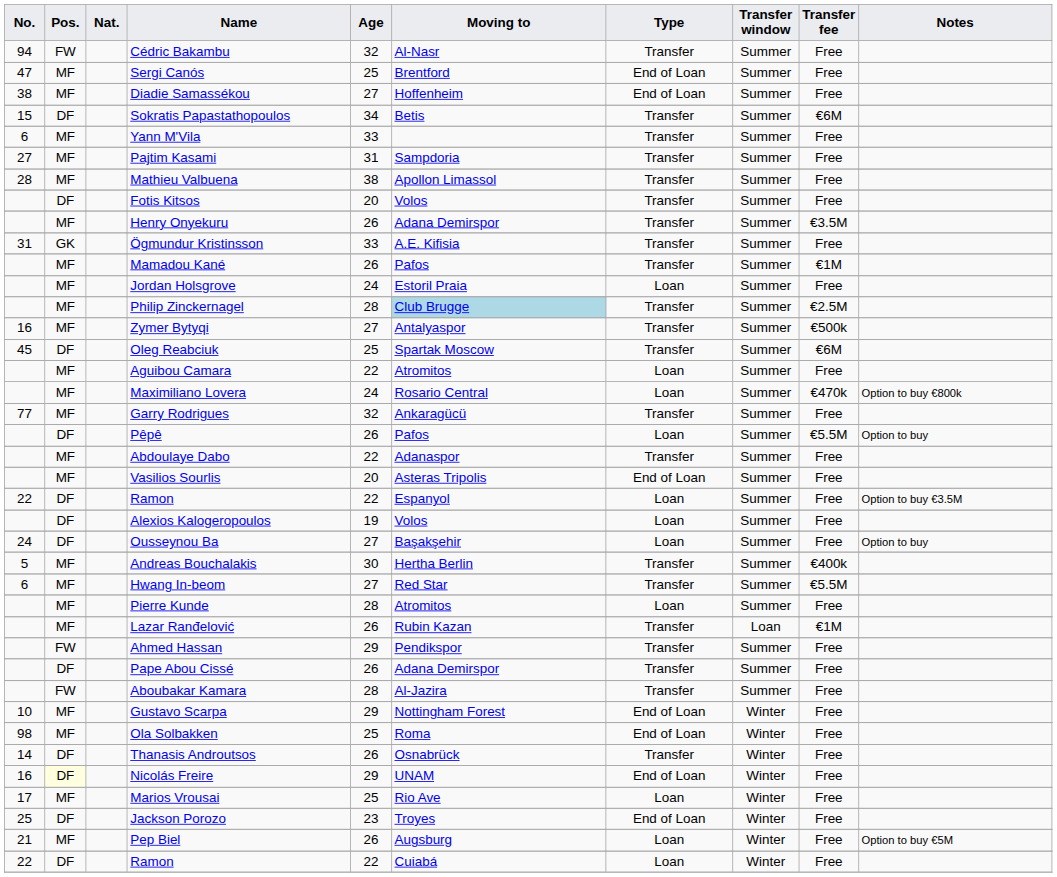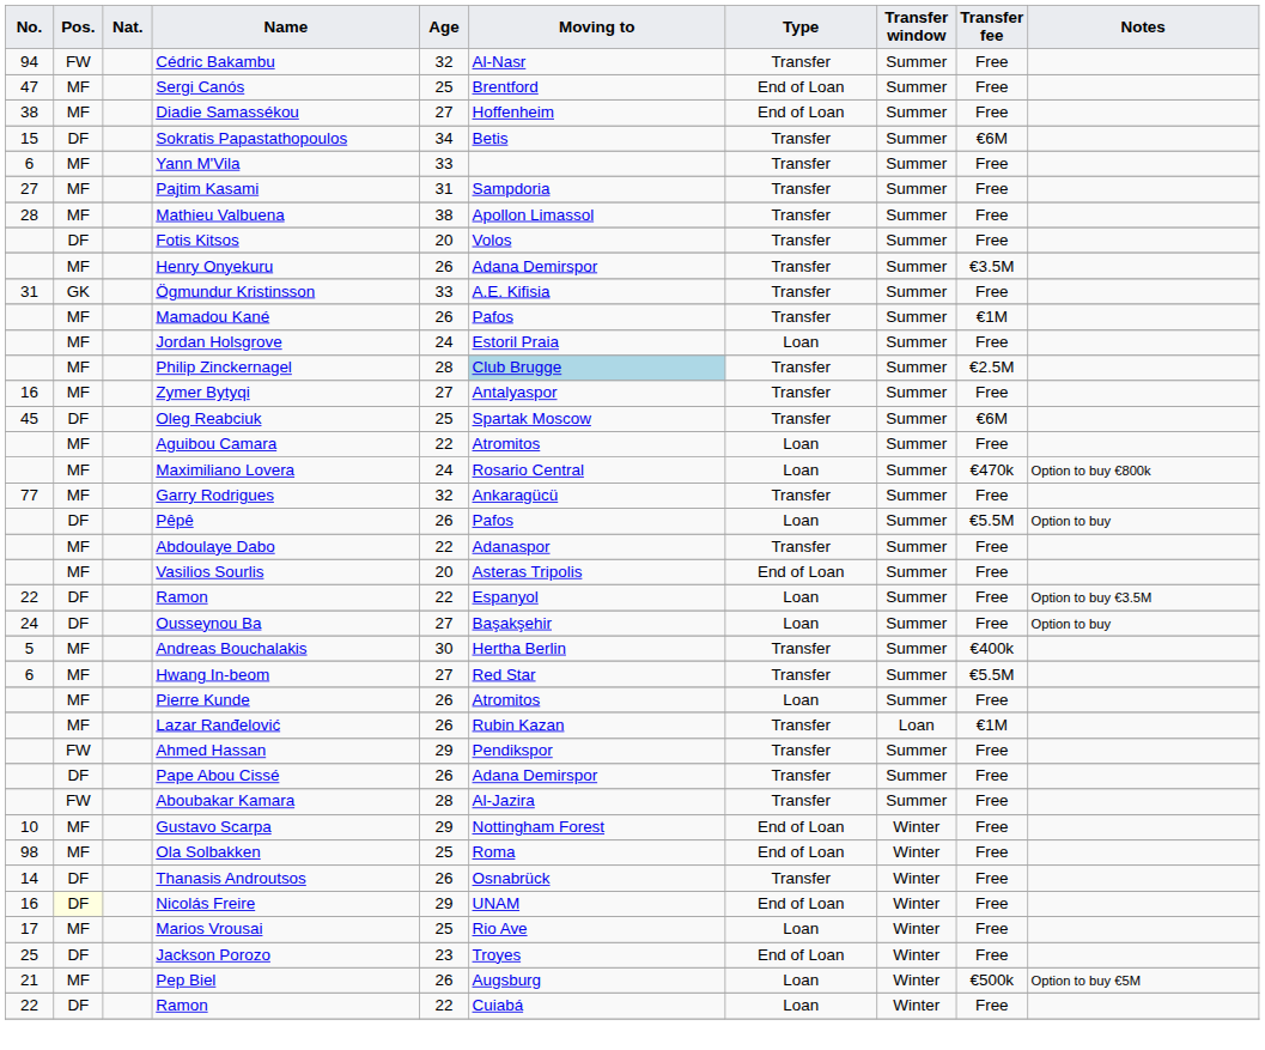 <table class="wikitable" style="text-align:center">
 <tr>
 <th style="background:#eaecf0; color:#000000; width:45px;">Νο.</th>
 <th style="background:#eaecf0; color:#000000; width:45px;">Pos.</th>
 <th style="background:#eaecf0; color:#000000; width:45px;">Nat.</th>
 <th style="background:#eaecf0; color:#000000; width:300px;">Name</th>
 <th style="background:#eaecf0; color:#000000; width:45px;">Age</th>
 <th style="background:#eaecf0; color:#000000; width:300px;">Moving to</th>
 <th style="background:#eaecf0; color:#000000; width:170px;">Type</th>
 <th style="background:#eaecf0; color:#000000; width:75px;">Transfer window</th>
 <th style="background:#eaecf0; color:#000000; width:55px;">Transfer fee</th>
 <th style="background:#eaecf0; color:#000000; width:280px;">Notes</th>
 </tr>
 <tr>
 <td>94</td>
 <td>FW</td>
 <td></td>
 <td style="text-align:left;"><a href='#'>Cédric Bakambu</a></td>
 <td>32</td>
 <td style="text-align:left;"> <a href='#'>Al-Nasr</a></td>
 <td>Transfer</td>
 <td>Summer</td>
 <td>Free</td>
 <td style="text-align:left;"></td>
 </tr>
 <tr>
 </tr>
 <tr>
 <td>47</td>
 <td>MF</td>
 <td></td>
 <td style="text-align:left;"><a href='#'>Sergi Canós</a></td>
 <td>25</td>
 <td style="text-align:left;"> <a href='#'>Brentford</a></td>
 <td>End of Loan</td>
 <td>Summer</td>
 <td>Free</td>
 <td style="text-align:left;"></td>
 </tr>
 <tr>
 </tr>
 <tr>
 <td>38</td>
 <td>MF</td>
 <td></td>
 <td style="text-align:left;"><a href='#'>Diadie Samassékou</a></td>
 <td>27</td>
 <td style="text-align:left;"> <a href='#'>Hoffenheim</a></td>
 <td>End of Loan</td>
 <td>Summer</td>
 <td>Free</td>
 <td style="text-align:left;"></td>
 </tr>
 <tr>
 </tr>
 <tr>
 <td>15</td>
 <td>DF</td>
 <td></td>
 <td style="text-align:left;"><a href='#'>Sokratis Papastathopoulos</a></td>
 <td>34</td>
 <td style="text-align:left;"> <a href='#'>Betis</a></td>
 <td>Transfer</td>
 <td>Summer</td>
 <td>€6M</td>
 <td style="text-align:left;"></td>
 </tr>
 <tr>
 </tr>
 <tr>
 <td>6</td>
 <td>MF</td>
 <td></td>
 <td style="text-align:left;"><a href='#'>Yann M'Vila</a></td>
 <td>33</td>
 <td style="text-align:left;"></td>
 <td>Transfer</td>
 <td>Summer</td>
 <td>Free</td>
 <td style="text-align:left;"></td>
 </tr>
 <tr>
 </tr>
 <tr>
 <td>27</td>
 <td>MF</td>
 <td></td>
 <td style="text-align:left;"><a href='#'>Pajtim Kasami</a></td>
 <td>31</td>
 <td style="text-align:left;"> <a href='#'>Sampdoria</a></td>
 <td>Transfer</td>
 <td>Summer</td>
 <td>Free</td>
 <td style="text-align:left;"></td>
 </tr>
 <tr>
 </tr>
 <tr>
 <td>28</td>
 <td>MF</td>
 <td></td>
 <td style="text-align:left;"><a href='#'>Mathieu Valbuena</a></td>
 <td>38</td>
 <td style="text-align:left;"> <a href='#'>Apollon Limassol</a></td>
 <td>Transfer</td>
 <td>Summer</td>
 <td>Free</td>
 <td style="text-align:left;"></td>
 </tr>
 <tr>
 </tr>
 <tr>
 <td></td>
 <td>DF</td>
 <td></td>
 <td style="text-align:left;"><a href='#'>Fotis Kitsos</a></td>
 <td>20</td>
 <td style="text-align:left;"> <a href='#'>Volos</a></td>
 <td>Transfer</td>
 <td>Summer</td>
 <td>Free</td>
 <td style="text-align:left;"></td>
 </tr>
 <tr>
 </tr>
 <tr>
 <td></td>
 <td>MF</td>
 <td></td>
 <td style="text-align:left;"><a href='#'>Henry Onyekuru</a></td>
 <td>26</td>
 <td style="text-align:left;"> <a href='#'>Adana Demirspor</a></td>
 <td>Transfer</td>
 <td>Summer</td>
 <td>€3.5M</td>
 <td style="text-align:left;"></td>
 </tr>
 <tr>
 </tr>
 <tr>
 <td>31</td>
 <td>GK</td>
 <td></td>
 <td style="text-align:left;"><a href='#'>Ögmundur Kristinsson</a></td>
 <td>33</td>
 <td style="text-align:left;"> <a href='#'>A.E. Kifisia</a></td>
 <td>Transfer</td>
 <td>Summer</td>
 <td>Free</td>
 <td style="text-align:left;"></td>
 </tr>
 <tr>
 </tr>
 <tr>
 <td></td>
 <td>MF</td>
 <td></td>
 <td style="text-align:left;"><a href='#'>Mamadou Kané</a></td>
 <td>26</td>
 <td style="text-align:left;"> <a href='#'>Pafos</a></td>
 <td>Transfer</td>
 <td>Summer</td>
 <td>€1M</td>
 <td style="text-align:left;"></td>
 </tr>
 <tr>
 </tr>
 <tr>
 <td></td>
 <td>MF</td>
 <td></td>
 <td style="text-align:left;"><a href='#'>Jordan Holsgrove</a></td>
 <td>24</td>
 <td style="text-align:left;"> <a href='#'>Estoril Praia</a></td>
 <td>Loan</td>
 <td>Summer</td>
 <td>Free</td>
 <td style="text-align:left;"></td>
 </tr>
 <tr>
 </tr>
 <tr>
 <td></td>
 <td>MF</td>
 <td></td>
 <td style="text-align:left;"><a href='#'>Philip Zinckernagel</a></td>
 <td>28</td>
 <td style="background: lightblue; text-align:left;"> <a href='#'>Club Brugge</a></td>
 <td>Transfer</td>
 <td>Summer</td>
 <td>€2.5M</td>
 <td style="text-align:left;"></td>
 </tr>
 <tr>
 </tr>
 <tr>
 <td>16</td>
 <td>MF</td>
 <td></td>
 <td style="text-align:left;"><a href='#'>Zymer Bytyqi</a></td>
 <td>27</td>
 <td style="text-align:left;"> <a href='#'>Antalyaspor</a></td>
 <td>Transfer</td>
 <td>Summer</td>
-<td>€500k</td>
+<td>Free</td>
 <td style="text-align:left;"></td>
 </tr>
 <tr>
 </tr>
 <tr>
 <td>45</td>
 <td>DF</td>
 <td></td>
 <td style="text-align:left;"><a href='#'>Oleg Reabciuk</a></td>
 <td>25</td>
 <td style="text-align:left;"> <a href='#'>Spartak Moscow</a></td>
 <td>Transfer</td>
 <td>Summer</td>
 <td>€6M</td>
 <td style="text-align:left;"></td>
 </tr>
 <tr>
 </tr>
 <tr>
 <td></td>
 <td>MF</td>
 <td></td>
 <td style="text-align:left;"><a href='#'>Aguibou Camara</a></td>
 <td>22</td>
 <td style="text-align:left;"> <a href='#'>Atromitos</a></td>
 <td>Loan</td>
 <td>Summer</td>
 <td>Free</td>
 <td style="text-align:left;"></td>
 </tr>
 <tr>
 <td></td>
 <td>MF</td>
 <td></td>
 <td style="text-align:left;"><a href='#'>Maximiliano Lovera</a></td>
 <td>24</td>
 <td style="text-align:left;"> <a href='#'>Rosario Central</a></td>
 <td>Loan</td>
 <td>Summer</td>
 <td>€470k</td>
 <td style="text-align:left;"><small>Option to buy €800k</small></td>
 </tr>
 <tr>
 </tr>
 <tr>
 <td>77</td>
 <td>MF</td>
 <td></td>
 <td style="text-align:left;"><a href='#'>Garry Rodrigues</a></td>
 <td>32</td>
 <td style="text-align:left;"> <a href='#'>Ankaragücü</a></td>
 <td>Transfer</td>
 <td>Summer</td>
 <td>Free</td>
 <td style="text-align:left;"></td>
 </tr>
 <tr>
 </tr>
 <tr>
 <td></td>
 <td>DF</td>
 <td></td>
 <td style="text-align:left;"><a href='#'>Pêpê</a></td>
 <td>26</td>
 <td style="text-align:left;"> <a href='#'>Pafos</a></td>
 <td>Loan</td>
 <td>Summer</td>
 <td>€5.5M</td>
 <td style="text-align:left;"><small>Option to buy</small></td>
 </tr>
 <tr>
 </tr>
 <tr>
 <td></td>
 <td>MF</td>
 <td></td>
 <td style="text-align:left;"><a href='#'>Abdoulaye Dabo</a></td>
 <td>22</td>
 <td style="text-align:left;"> <a href='#'>Adanaspor</a></td>
 <td>Transfer</td>
 <td>Summer</td>
 <td>Free</td>
 <td style="text-align:left;"></td>
 </tr>
 <tr>
 </tr>
 <tr>
 <td></td>
 <td>MF</td>
 <td></td>
 <td style="text-align:left;"><a href='#'>Vasilios Sourlis</a></td>
 <td>20</td>
 <td style="text-align:left;"> <a href='#'>Asteras Tripolis</a></td>
 <td>End of Loan</td>
 <td>Summer</td>
 <td>Free</td>
 <td style="text-align:left;"></td>
 </tr>
 <tr>
 </tr>
 <tr>
 <td>22</td>
 <td>DF</td>
 <td></td>
 <td style="text-align:left;"><a href='#'>Ramon</a></td>
 <td>22</td>
 <td style="text-align:left;"> <a href='#'>Espanyol</a></td>
 <td>Loan</td>
 <td>Summer</td>
 <td>Free</td>
 <td style="text-align:left;"><small>Option to buy €3.5M</small></td>
 </tr>
 <tr>
 </tr>
 <tr>
-<td></td>
-<td>DF</td>
-<td></td>
-<td style="text-align:left;"><a href='#'>Alexios Kalogeropoulos</a></td>
-<td>19</td>
-<td style="text-align:left;"> <a href='#'>Volos</a></td>
-<td>Loan</td>
-<td>Summer</td>
-<td>Free</td>
-<td style="text-align:left;"></td>
-</tr>
-<tr>
 </tr>
 <tr>
 <td>24</td>
 <td>DF</td>
 <td></td>
 <td style="text-align:left;"><a href='#'>Ousseynou Ba</a></td>
 <td>27</td>
 <td style="text-align:left;"> <a href='#'>Başakşehir</a></td>
 <td>Loan</td>
 <td>Summer</td>
 <td>Free</td>
 <td style="text-align:left;"><small>Option to buy </small></td>
 </tr>
 <tr>
 </tr>
 <tr>
 <td>5</td>
 <td>MF</td>
 <td></td>
 <td style="text-align:left;"><a href='#'>Andreas Bouchalakis</a></td>
 <td>30</td>
 <td style="text-align:left;"> <a href='#'>Hertha Berlin</a></td>
 <td>Transfer</td>
 <td>Summer</td>
 <td>€400k</td>
 <td style="text-align:left;"></td>
 </tr>
 <tr>
 </tr>
 <tr>
 <td>6</td>
 <td>MF</td>
 <td></td>
 <td style="text-align:left;"><a href='#'>Hwang In-beom</a></td>
 <td>27</td>
 <td style="text-align:left;"> <a href='#'>Red Star</a></td>
 <td>Transfer</td>
 <td>Summer</td>
 <td>€5.5M</td>
 <td style="text-align:left;"></td>
 </tr>
 <tr>
 </tr>
 <tr>
 <td></td>
 <td>MF</td>
 <td></td>
 <td style="text-align:left;"><a href='#'>Pierre Kunde</a></td>
-<td>28</td>
+<td>26</td>
 <td style="text-align:left;"> <a href='#'>Atromitos</a></td>
 <td>Loan</td>
 <td>Summer</td>
 <td>Free</td>
 <td style="text-align:left;"></td>
 </tr>
 <tr>
 </tr>
 <tr>
 <td></td>
 <td>MF</td>
 <td></td>
 <td style="text-align:left;"><a href='#'>Lazar Ranđelović</a></td>
 <td>26</td>
 <td style="text-align:left;"> <a href='#'>Rubin Kazan</a></td>
 <td>Transfer</td>
 <td>Loan</td>
 <td>€1M</td>
 <td style="text-align:left;"></td>
 </tr>
 <tr>
 </tr>
 <tr>
 <td></td>
 <td>FW</td>
 <td></td>
 <td style="text-align:left;"><a href='#'>Ahmed Hassan</a></td>
 <td>29</td>
 <td style="text-align:left;"> <a href='#'>Pendikspor</a></td>
 <td>Transfer</td>
 <td>Summer</td>
 <td>Free</td>
 <td style="text-align:left;"></td>
 </tr>
 <tr>
 </tr>
 <tr>
 <td></td>
 <td>DF</td>
 <td></td>
 <td style="text-align:left;"><a href='#'>Pape Abou Cissé</a></td>
 <td>26</td>
 <td style="text-align:left;"> <a href='#'>Adana Demirspor</a></td>
 <td>Transfer</td>
 <td>Summer</td>
 <td>Free</td>
 <td style="text-align:left;"></td>
 </tr>
 <tr>
 </tr>
 <tr>
 <td></td>
 <td>FW</td>
 <td></td>
 <td style="text-align:left;"><a href='#'>Aboubakar Kamara</a></td>
 <td>28</td>
 <td style="text-align:left;"> <a href='#'>Al-Jazira</a></td>
 <td>Transfer</td>
 <td>Summer</td>
 <td>Free</td>
 <td style="text-align:left;"></td>
 </tr>
 <tr>
 </tr>
 <tr>
 <td>10</td>
 <td>MF</td>
 <td></td>
 <td style="text-align:left;"><a href='#'>Gustavo Scarpa</a></td>
 <td>29</td>
 <td style="text-align:left;"> <a href='#'>Nottingham Forest</a></td>
 <td>End of Loan</td>
 <td>Winter</td>
 <td>Free</td>
 <td style="text-align:left;"></td>
 </tr>
 <tr>
 </tr>
 <tr>
 <td>98</td>
 <td>MF</td>
 <td></td>
 <td style="text-align:left;"><a href='#'>Ola Solbakken</a></td>
 <td>25</td>
 <td style="text-align:left;"> <a href='#'>Roma</a></td>
 <td>End of Loan</td>
 <td>Winter</td>
 <td>Free</td>
 <td style="text-align:left;"></td>
 </tr>
 <tr>
 </tr>
 <tr>
 <td>14</td>
 <td>DF</td>
 <td></td>
 <td style="text-align:left;"><a href='#'>Thanasis Androutsos</a></td>
 <td>26</td>
 <td style="text-align:left;"> <a href='#'>Osnabrück</a></td>
 <td>Transfer</td>
 <td>Winter</td>
 <td>Free</td>
 <td style="text-align:left;"></td>
 </tr>
 <tr>
 </tr>
 <tr>
 <td>16</td>
 <td style="background: lightyellow;">DF</td>
 <td></td>
 <td style="text-align:left;"><a href='#'>Nicolás Freire</a></td>
 <td>29</td>
 <td style="text-align:left;"> <a href='#'>UNAM</a></td>
 <td>End of Loan</td>
 <td>Winter</td>
 <td>Free</td>
 <td style="text-align:left;"></td>
 </tr>
 <tr>
 </tr>
 <tr>
 <td>17</td>
 <td>MF</td>
 <td></td>
 <td style="text-align:left;"><a href='#'>Marios Vrousai</a></td>
 <td>25</td>
 <td style="text-align:left;"> <a href='#'>Rio Ave</a></td>
 <td>Loan</td>
 <td>Winter</td>
 <td>Free</td>
 <td style="text-align:left;"></td>
 </tr>
 <tr>
 </tr>
 <tr>
 <td>25</td>
 <td>DF</td>
 <td></td>
 <td style="text-align:left;"><a href='#'>Jackson Porozo</a></td>
 <td>23</td>
 <td style="text-align:left;"> <a href='#'>Troyes</a></td>
 <td>End of Loan</td>
 <td>Winter</td>
 <td>Free</td>
 <td style="text-align:left;"></td>
 </tr>
 <tr>
 </tr>
 <tr>
 <td>21</td>
 <td>MF</td>
 <td></td>
 <td style="text-align:left;"><a href='#'>Pep Biel</a></td>
 <td>26</td>
 <td style="text-align:left;"> <a href='#'>Augsburg</a></td>
 <td>Loan</td>
 <td>Winter</td>
-<td>Free</td>
+<td>€500k</td>
 <td style="text-align:left;"><small>Option to buy €5M</small></td>
 </tr>
 <tr>
 </tr>
 <tr>
 <td>22</td>
 <td>DF</td>
 <td></td>
 <td style="text-align:left;"><a href='#'>Ramon</a></td>
 <td>22</td>
 <td style="text-align:left;"> <a href='#'>Cuiabá</a></td>
 <td>Loan</td>
 <td>Winter</td>
 <td>Free</td>
 <td style="text-align:left;"></td>
 </tr>
 <tr>
 </tr>
 <tr>
 </tr>
 </table>
